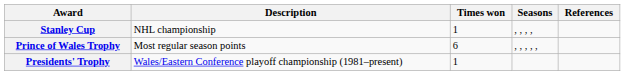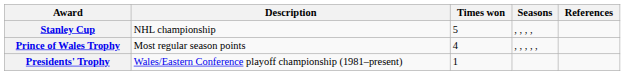 <table class="wikitable" width="75%">
 <tr>
 <th scope="col">Award</th>
 <th scope="col">Description</th>
 <th scope="col">Times won</th>
 <th scope="col">Seasons</th>
 <th scope="col">References</th>
 </tr>
 <tr>
 <th scope="row"><a href='#'>Stanley Cup</a></th>
 <td>NHL championship</td>
-<td>1</td>
+<td>5</td>
 <td>, , , , </td>
 <td></td>
 </tr>
 <tr>
 <th scope="row"><a href='#'>Prince of Wales Trophy</a></th>
 <td>Most regular season points</td>
-<td>6</td>
+<td>4</td>
 <td>, , , , , </td>
 <td></td>
 </tr>
 <tr>
 <th scope="row"><a href='#'>Presidents' Trophy</a></th>
 <td><a href='#'>Wales/Eastern Conference</a> playoff championship (1981–present)</td>
 <td>1</td>
 <td></td>
 <td></td>
 </tr>
 </table>
